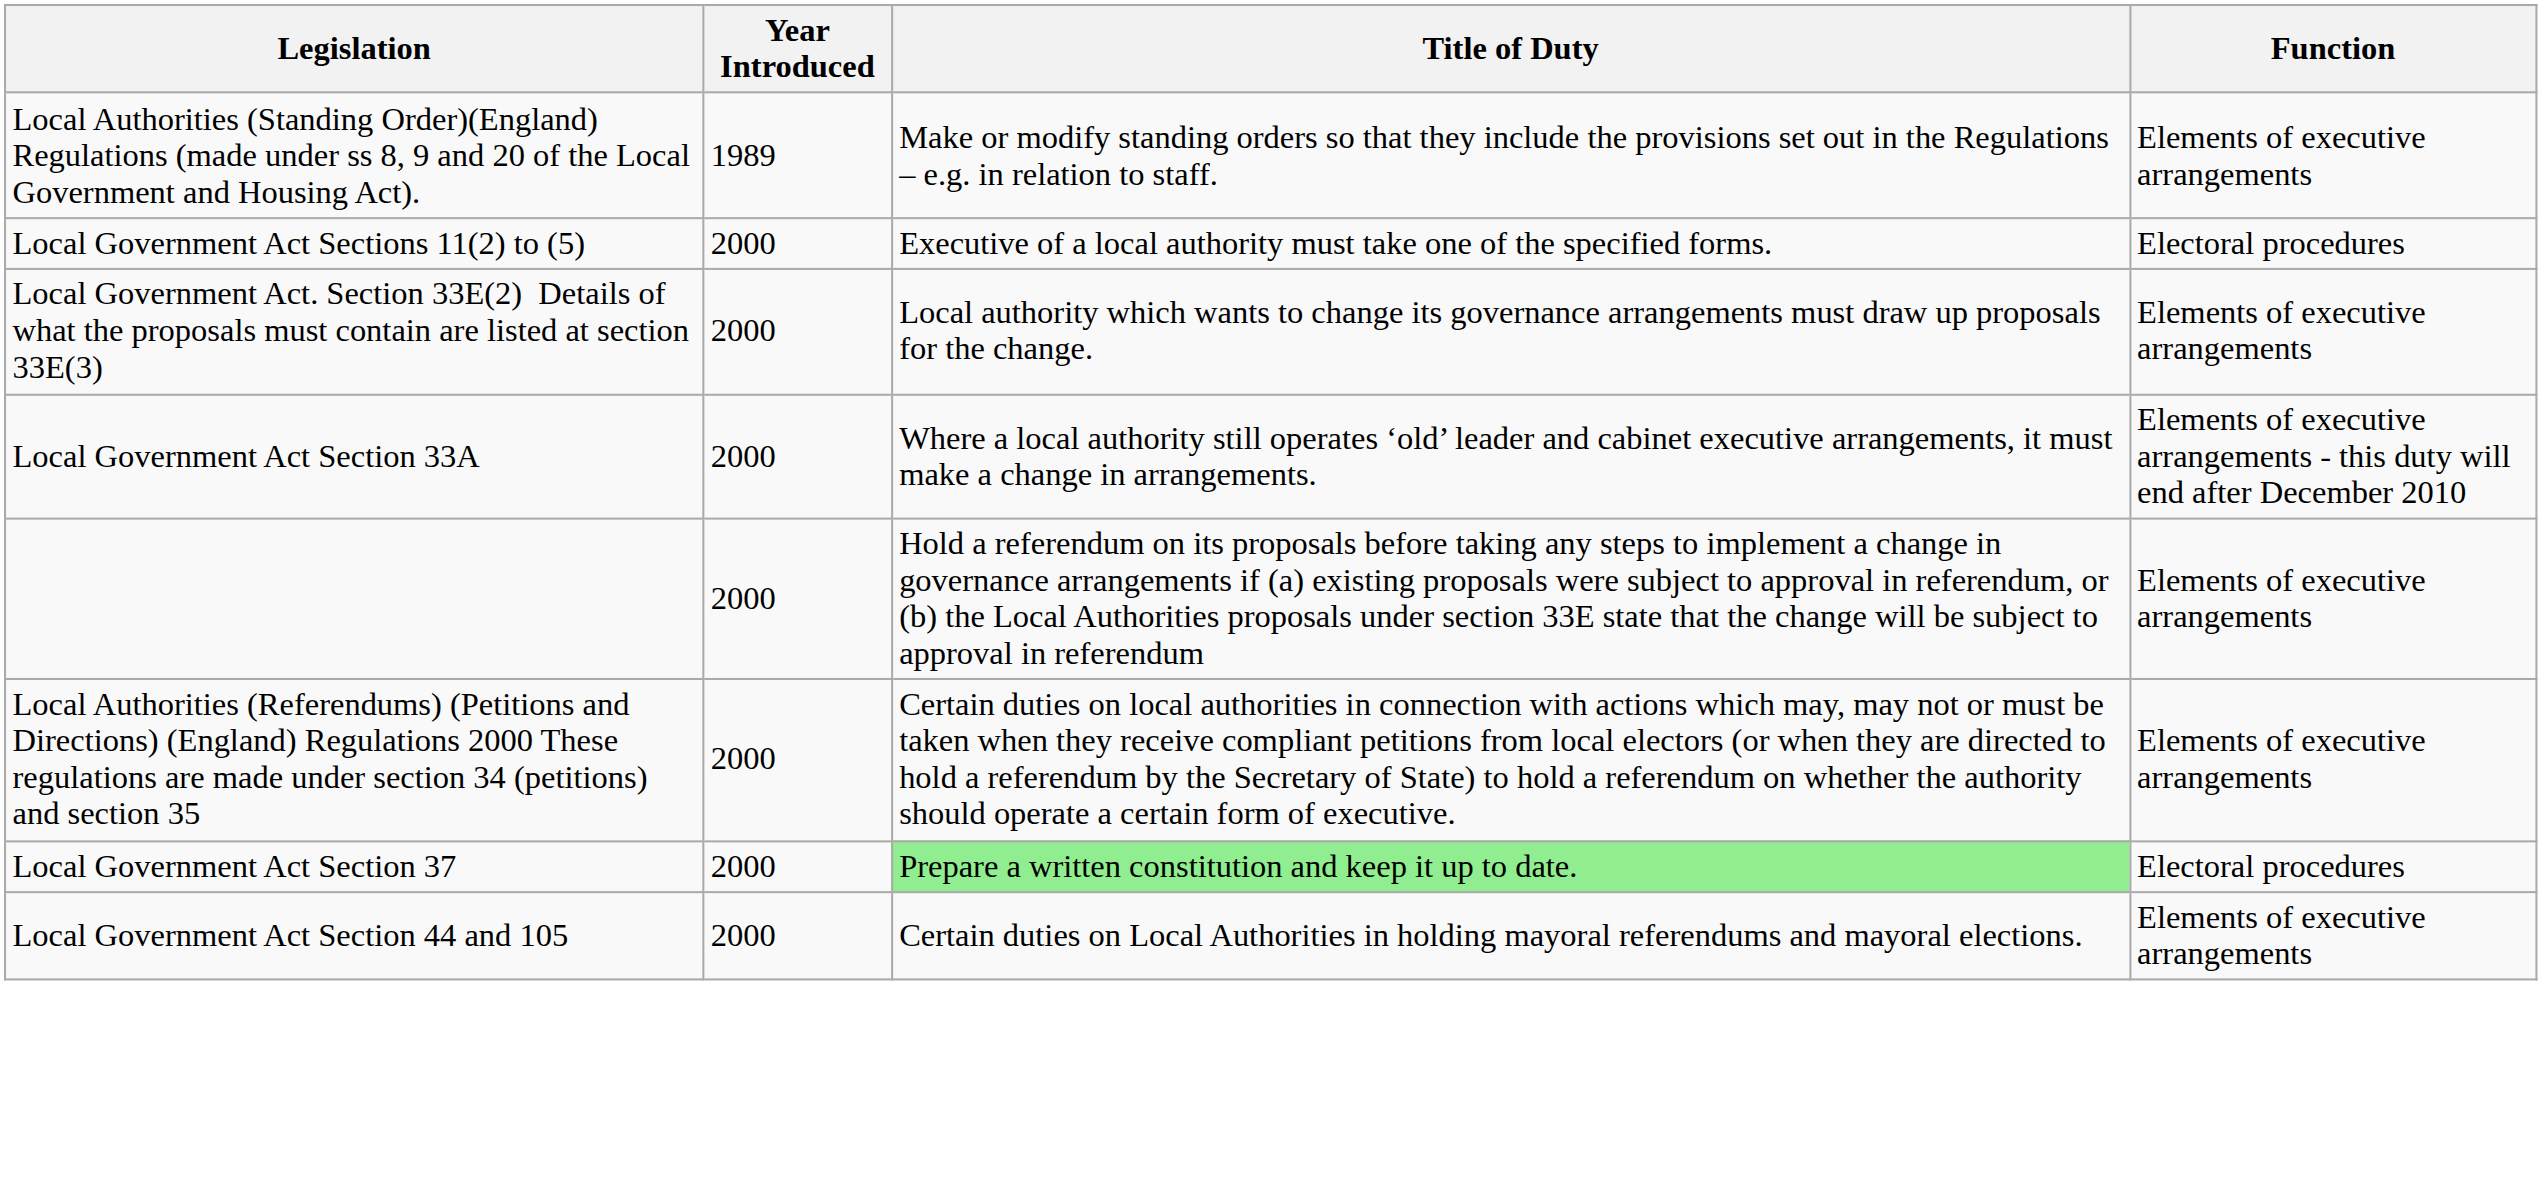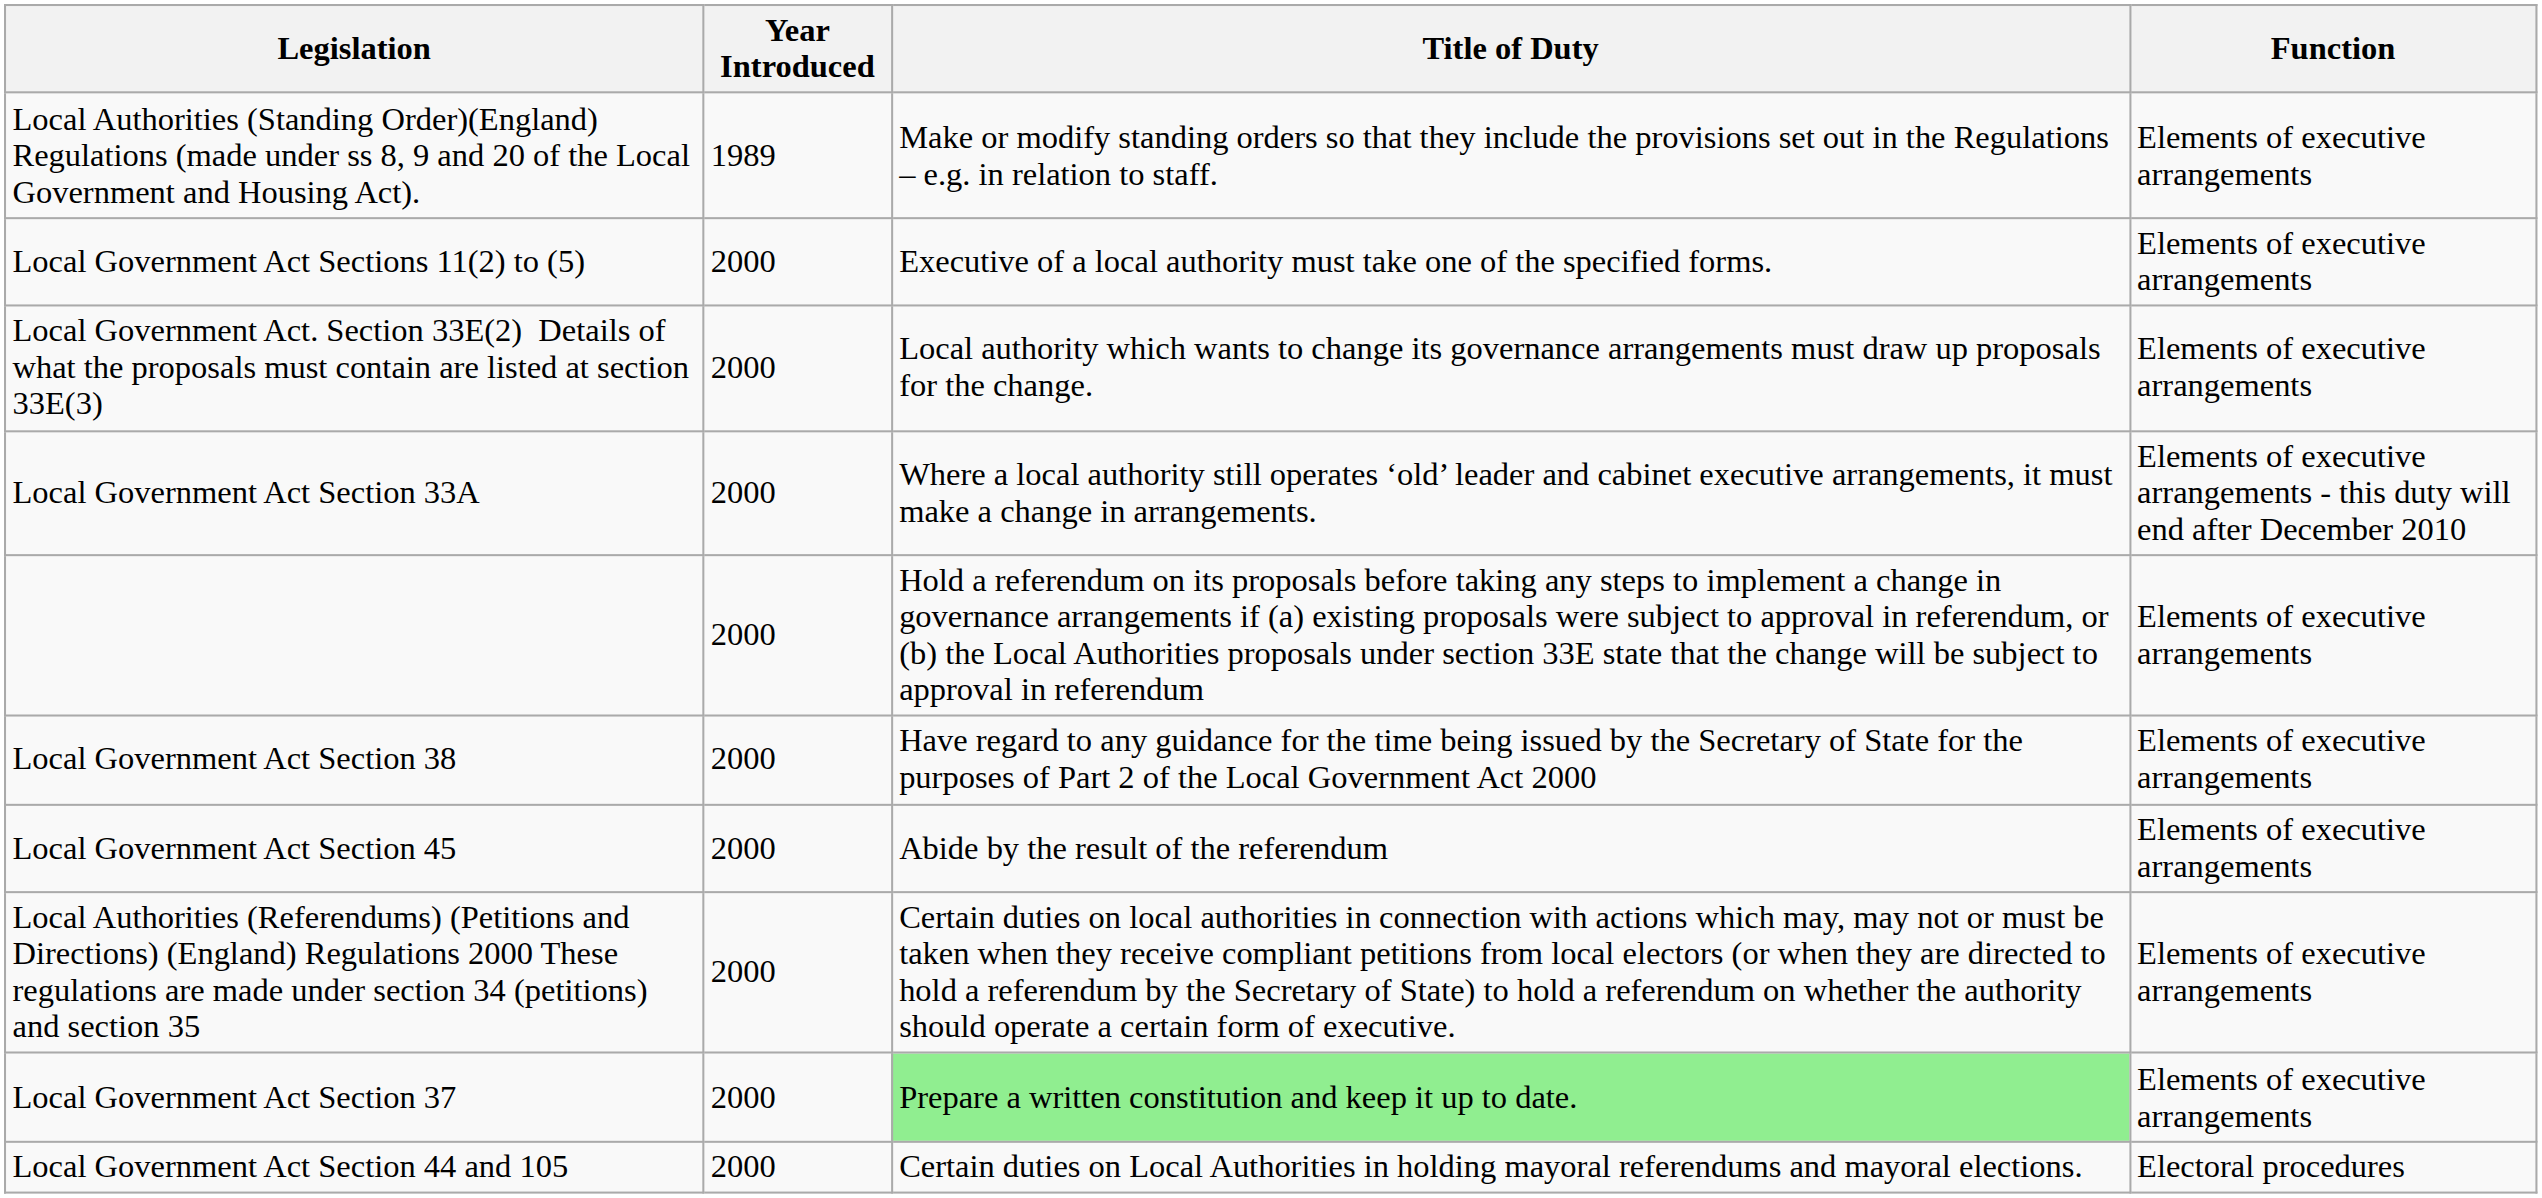 <table class="wikitable sortable mw-collapsible mw-collapsed">
 <tr>
 <th>Legislation</th>
 <th>Year Introduced</th>
 <th>Title of Duty</th>
 <th>Function</th>
 </tr>
 <tr>
 <td>Local  Authorities (Standing Order)(England) Regulations (made under ss 8, 9  and 20 of the Local Government and Housing Act).</td>
 <td>1989</td>
 <td>Make or modify  standing orders so that they include the provisions set out in the  Regulations – e.g. in relation to staff.</td>
 <td>Elements of  executive arrangements</td>
 </tr>
 <tr>
 <td>Local Government Act Sections 11(2) to (5)</td>
 <td>2000</td>
 <td>Executive  of a local authority must take one of the specified forms.</td>
-<td>Electoral  procedures</td>
+<td>Elements  of executive arrangements</td>
 </tr>
 <tr>
 <td>Local Government Act. Section 33E(2)  Details of what the proposals must contain  are listed at section 33E(3)</td>
 <td>2000</td>
 <td>Local  authority which wants to change its governance arrangements must draw up  proposals for the change.</td>
 <td>Elements  of executive arrangements</td>
 </tr>
 <tr>
 <td>Local Government Act Section 33A</td>
 <td>2000</td>
 <td>Where  a local authority still operates ‘old’ leader and cabinet executive  arrangements, it must make a change in arrangements.</td>
 <td>Elements  of executive arrangements - this duty will end after December 2010</td>
 </tr>
 <tr>
 <td></td>
 <td>2000</td>
 <td>Hold  a referendum on its proposals before taking any steps to implement a change  in governance arrangements if (a) existing proposals were subject to approval  in referendum, or (b) the Local Authorities proposals under section 33E state  that the change will be subject to approval in referendum</td>
 <td>Elements  of executive arrangements</td>
 </tr>
 <tr>
+<td>Local Government Act Section 38</td>
+<td>2000</td>
+<td>Have  regard to any guidance for the time being issued by the Secretary of State  for the purposes of Part 2 of the Local Government Act 2000</td>
+<td>Elements  of executive arrangements</td>
+</tr>
+<tr>
+<td>Local Government Act Section 45</td>
+<td>2000</td>
+<td>Abide  by the result of the referendum</td>
+<td>Elements  of executive arrangements</td>
+</tr>
+<tr>
 <td>Local Authorities (Referendums) (Petitions and Directions)  (England) Regulations 2000 These regulations are made under section 34 (petitions) and section 35</td>
 <td>2000</td>
 <td>Certain  duties on local authorities in connection with actions which may, may not or  must be taken when they receive compliant petitions from local electors (or  when they are directed to hold a referendum by the Secretary of State) to  hold a referendum on whether the authority should operate a certain form of  executive.</td>
 <td>Elements  of executive arrangements</td>
 </tr>
 <tr>
 <td>Local Government Act Section 37</td>
 <td>2000</td>
 <td style="background: lightgreen;">Prepare  a written constitution and keep it up to date.</td>
-<td>Electoral  procedures</td>
+<td>Elements  of executive arrangements</td>
 </tr>
 <tr>
 <td>Local Government Act Section 44 and 105</td>
 <td>2000</td>
 <td>Certain  duties on Local Authorities in holding mayoral referendums and mayoral  elections.</td>
-<td>Elements  of executive arrangements</td>
+<td>Electoral  procedures</td>
 </tr>
 </table>
